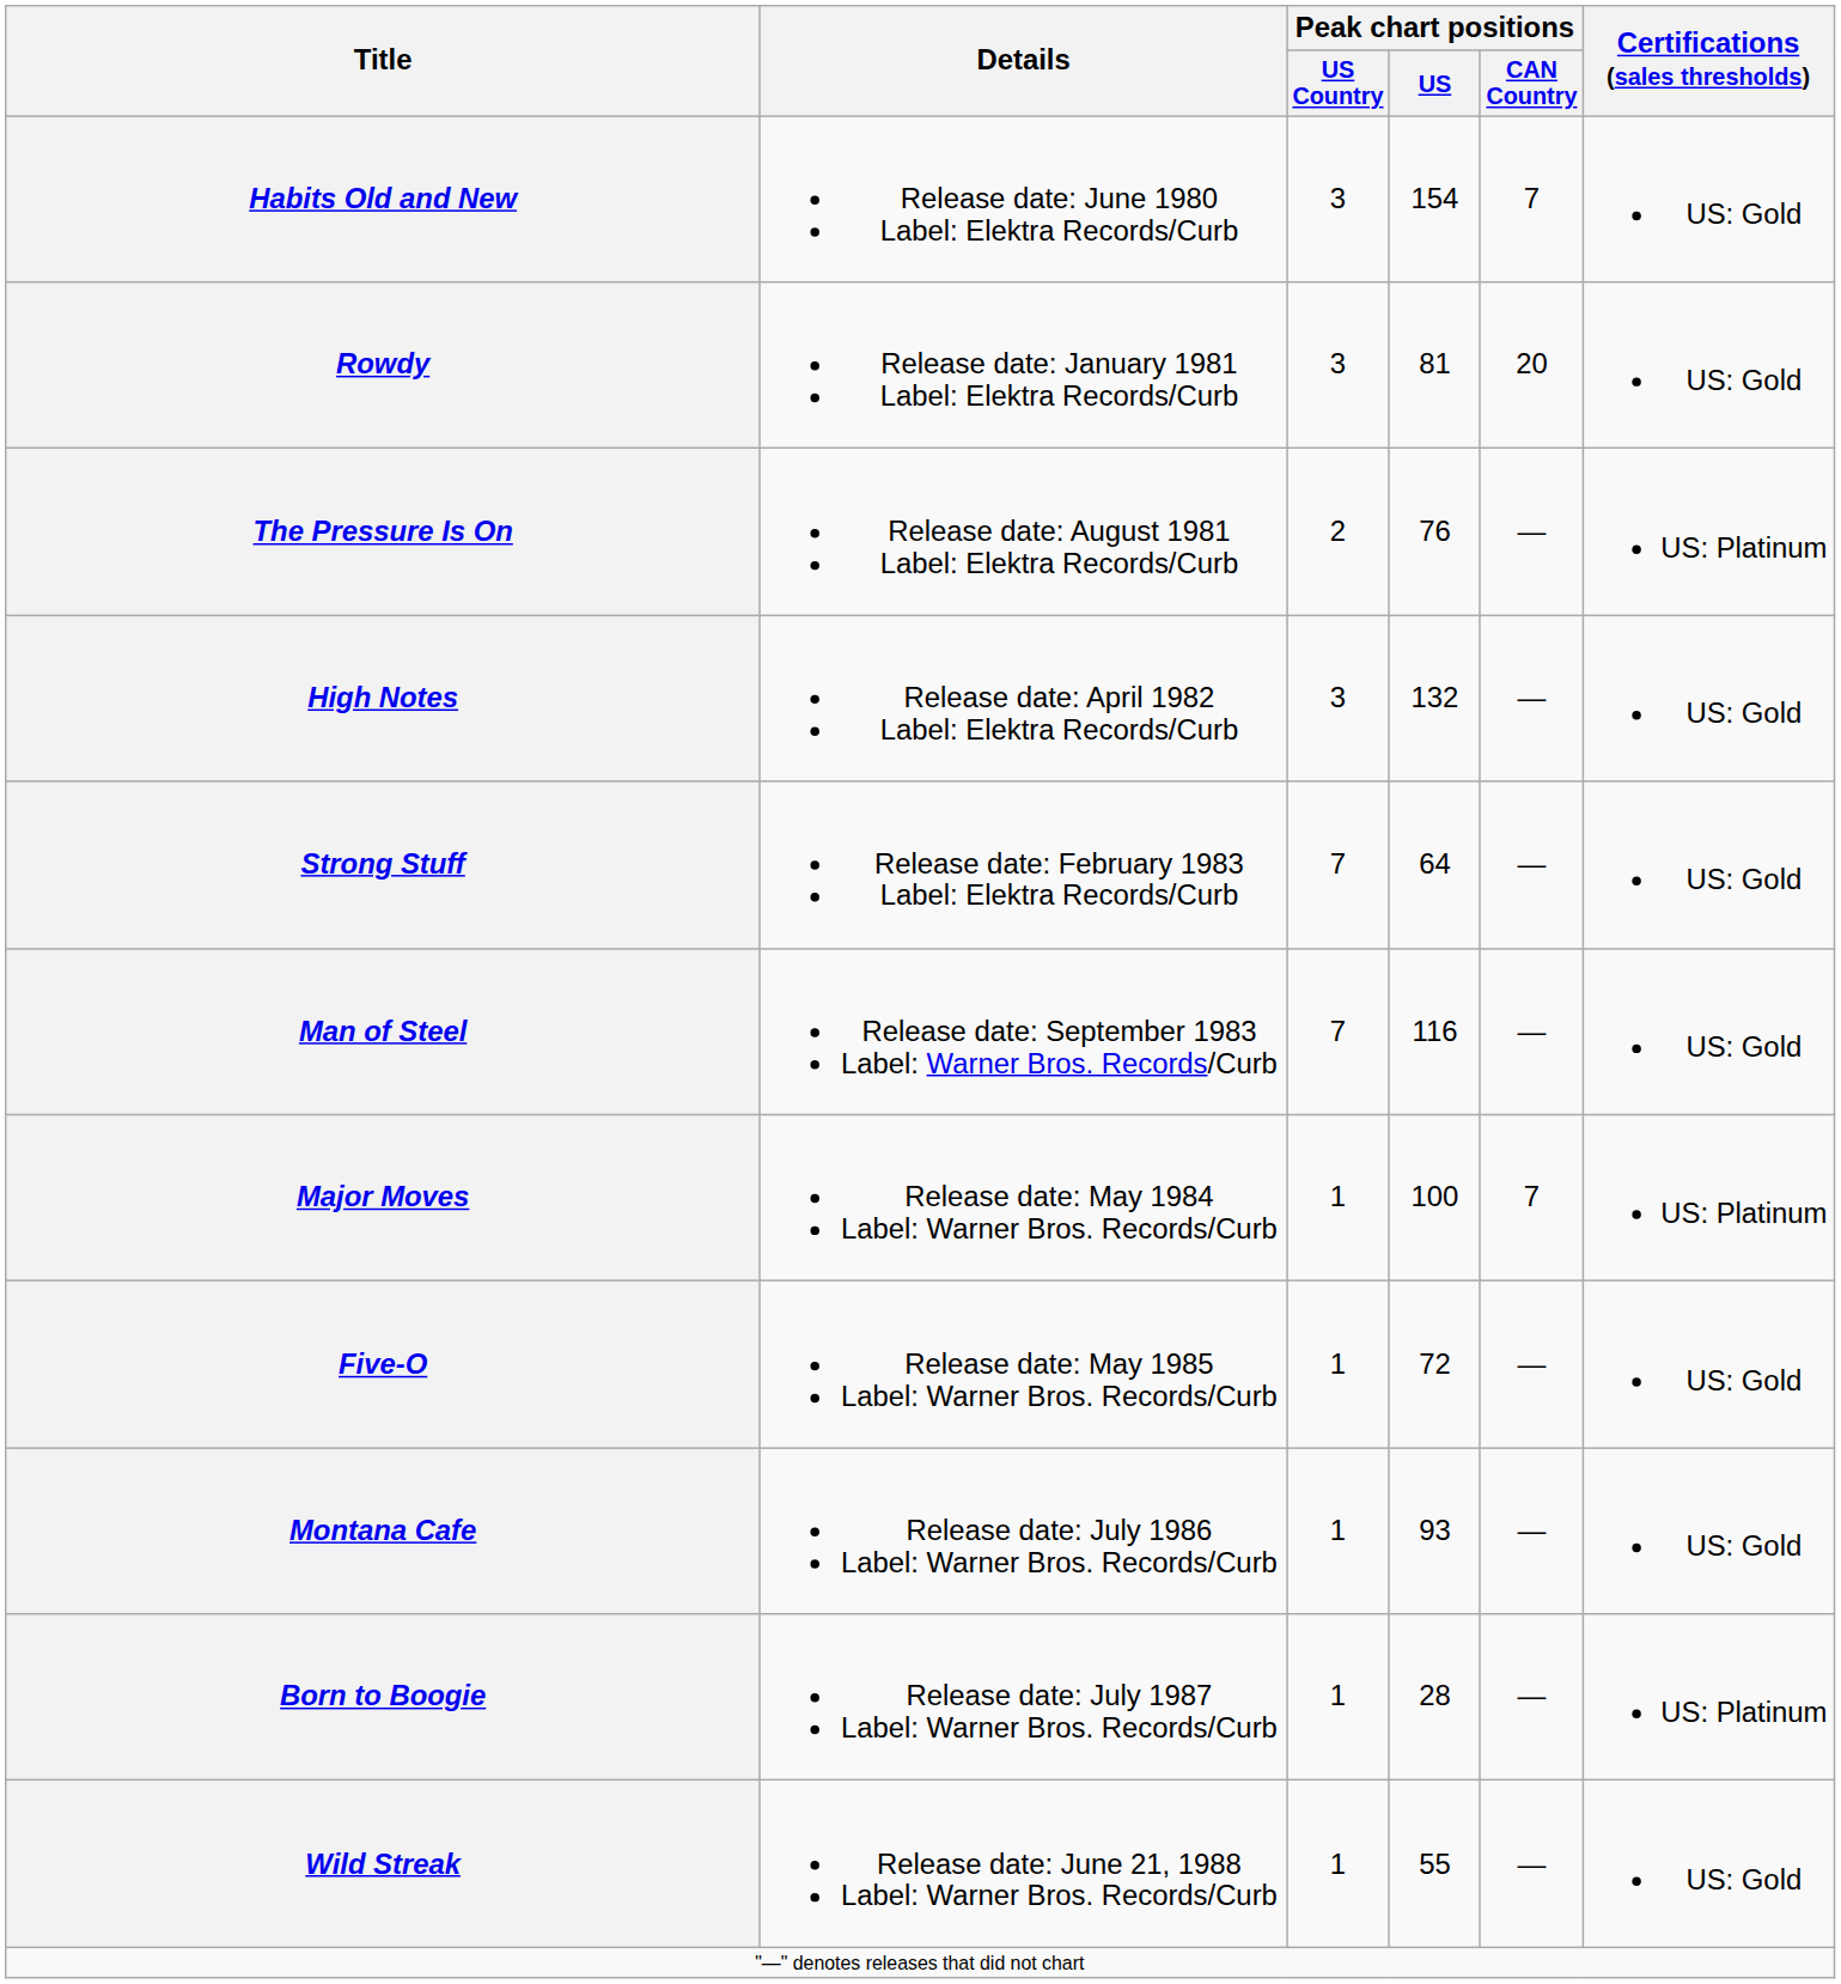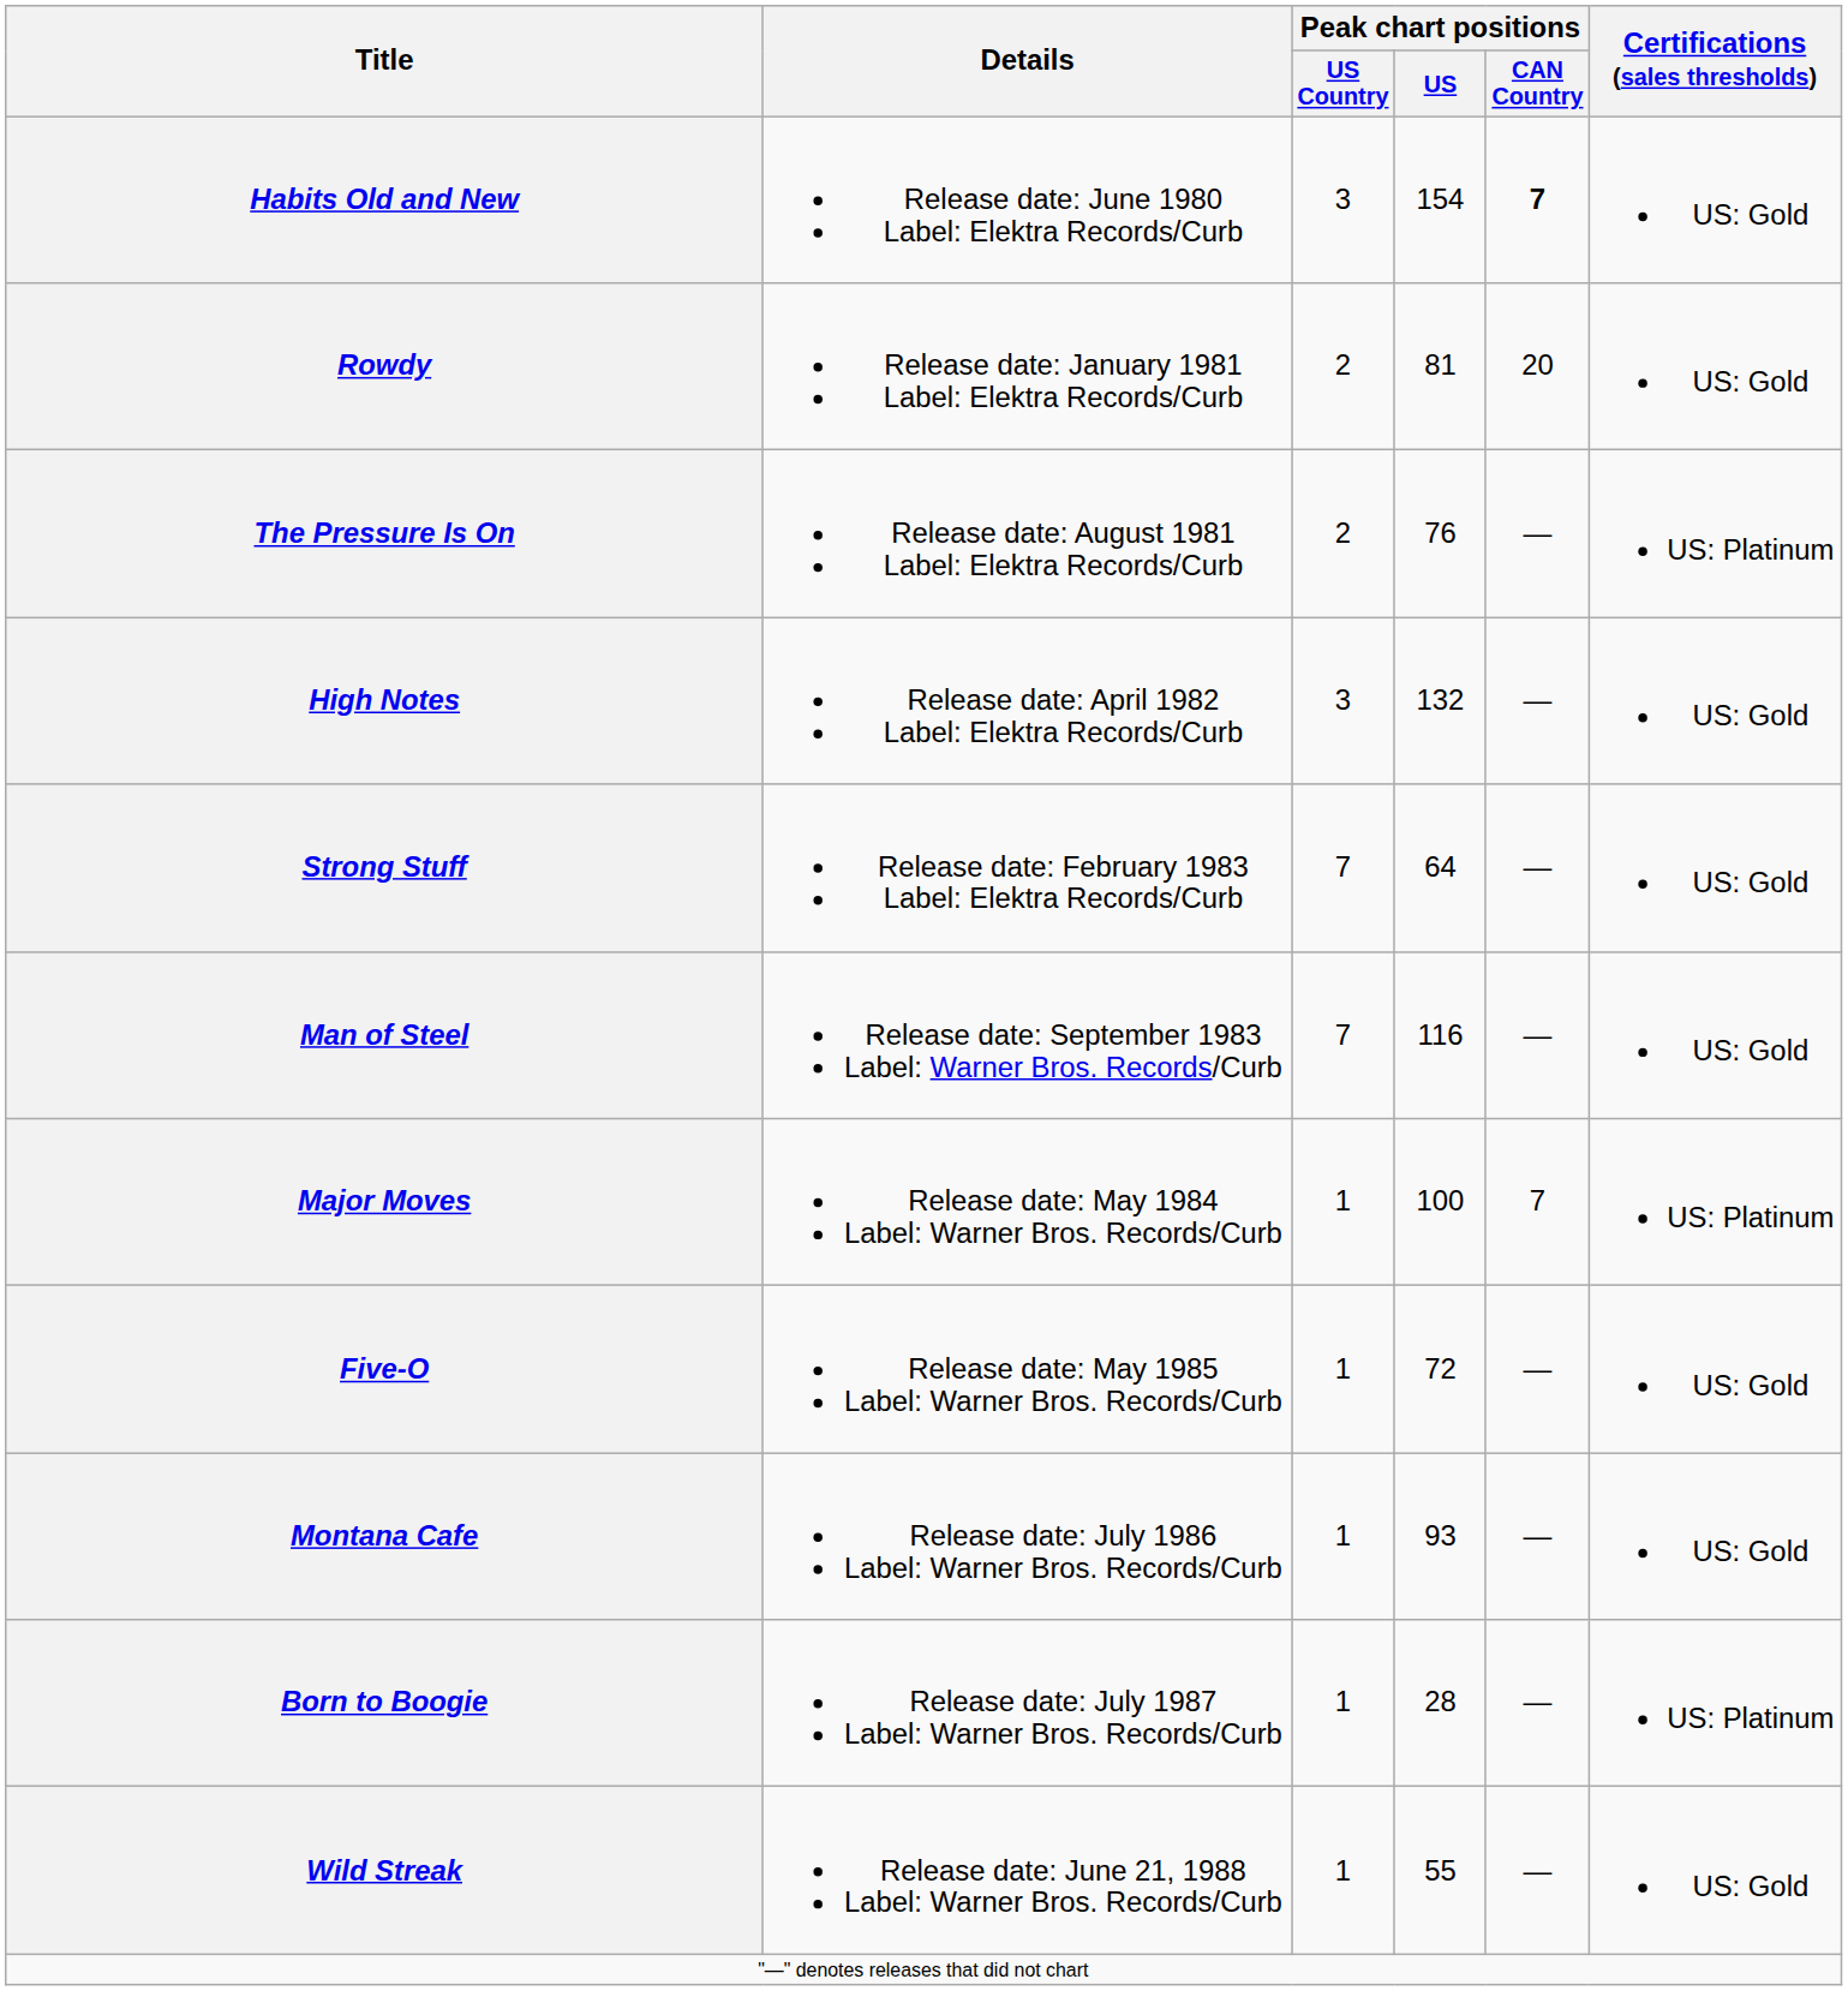 <table class="wikitable plainrowheaders" style="text-align:center;">
 <tr>
 <th rowspan="2" style="width:26em;">Title</th>
 <th rowspan="2" style="width:18em;">Details</th>
 <th colspan="3">Peak chart positions</th>
 <th rowspan="2"><a href='#'>Certifications</a><br><small>(<a href='#'>sales thresholds</a>)</small></th>
 </tr>
 <tr style="font-size:smaller;">
 <th style="width:45px;"><a href='#'>US Country</a></th>
 <th style="width:45px;"><a href='#'>US</a></th>
 <th style="width:45px;"><a href='#'>CAN Country</a></th>
 </tr>
 <tr>
 <th scope="row"><em><a href='#'>Habits Old and New</a></em></th>
 <td><br><ul><li>Release date: June 1980</li><li>Label: Elektra Records/Curb</li></ul></td>
 <td>3</td>
 <td>154</td>
-<td>7</td>
+<td><strong>7</strong></td>
 <td><br><ul><li>US: Gold</li></ul></td>
 </tr>
 <tr>
 <th scope="row"><em><a href='#'>Rowdy</a></em></th>
 <td><br><ul><li>Release date: January 1981</li><li>Label: Elektra Records/Curb</li></ul></td>
-<td>3</td>
+<td>2</td>
 <td>81</td>
 <td>20</td>
 <td><br><ul><li>US: Gold</li></ul></td>
 </tr>
 <tr>
 <th scope="row"><em><a href='#'>The Pressure Is On</a></em></th>
 <td><br><ul><li>Release date: August 1981</li><li>Label: Elektra Records/Curb</li></ul></td>
 <td>2</td>
 <td>76</td>
 <td>—</td>
 <td><br><ul><li>US: Platinum</li></ul></td>
 </tr>
 <tr>
 <th scope="row"><em><a href='#'>High Notes</a></em></th>
 <td><br><ul><li>Release date: April 1982</li><li>Label: Elektra Records/Curb</li></ul></td>
 <td>3</td>
 <td>132</td>
 <td>—</td>
 <td><br><ul><li>US: Gold</li></ul></td>
 </tr>
 <tr>
 <th scope="row"><em><a href='#'>Strong Stuff</a></em></th>
 <td><br><ul><li>Release date: February 1983</li><li>Label: Elektra Records/Curb</li></ul></td>
 <td>7</td>
 <td>64</td>
 <td>—</td>
 <td><br><ul><li>US: Gold</li></ul></td>
 </tr>
 <tr>
 <th scope="row"><em><a href='#'>Man of Steel</a></em></th>
 <td><br><ul><li>Release date: September 1983</li><li>Label: <a href='#'>Warner Bros. Records</a>/Curb</li></ul></td>
 <td>7</td>
 <td>116</td>
 <td>—</td>
 <td><br><ul><li>US: Gold</li></ul></td>
 </tr>
 <tr>
 <th scope="row"><em><a href='#'>Major Moves</a></em></th>
 <td><br><ul><li>Release date: May 1984</li><li>Label: Warner Bros. Records/Curb</li></ul></td>
 <td>1</td>
 <td>100</td>
 <td>7</td>
 <td><br><ul><li>US: Platinum</li></ul></td>
 </tr>
 <tr>
 <th scope="row"><em><a href='#'>Five-O</a></em></th>
 <td><br><ul><li>Release date: May 1985</li><li>Label: Warner Bros. Records/Curb</li></ul></td>
 <td>1</td>
 <td>72</td>
 <td>—</td>
 <td><br><ul><li>US: Gold</li></ul></td>
 </tr>
 <tr>
 <th scope="row"><em><a href='#'>Montana Cafe</a></em></th>
 <td><br><ul><li>Release date: July 1986</li><li>Label: Warner Bros. Records/Curb</li></ul></td>
 <td>1</td>
 <td>93</td>
 <td>—</td>
 <td><br><ul><li>US: Gold</li></ul></td>
 </tr>
 <tr>
 <th scope="row"><em><a href='#'>Born to Boogie</a></em></th>
 <td><br><ul><li>Release date: July 1987</li><li>Label: Warner Bros. Records/Curb</li></ul></td>
 <td>1</td>
 <td>28</td>
 <td>—</td>
 <td><br><ul><li>US: Platinum</li></ul></td>
 </tr>
 <tr>
 <th scope="row"><em><a href='#'>Wild Streak</a></em></th>
 <td><br><ul><li>Release date: June 21, 1988</li><li>Label: Warner Bros. Records/Curb</li></ul></td>
 <td>1</td>
 <td>55</td>
 <td>—</td>
 <td><br><ul><li>US: Gold</li></ul></td>
 </tr>
 <tr>
 <td colspan="6" style="font-size:8pt">"—" denotes releases that did not chart</td>
 </tr>
 </table>
